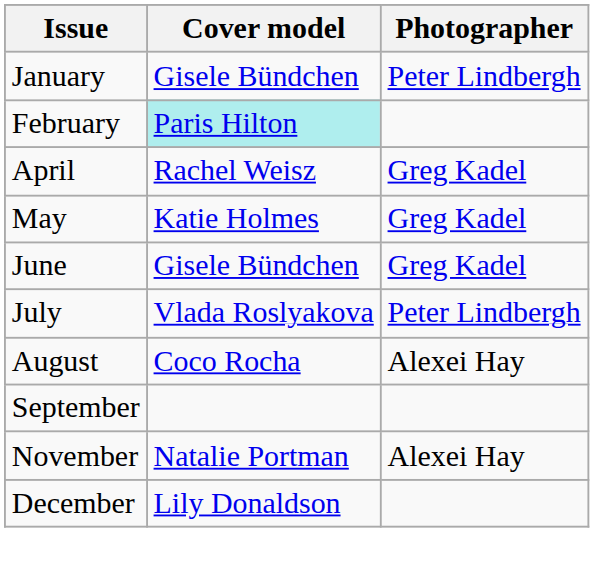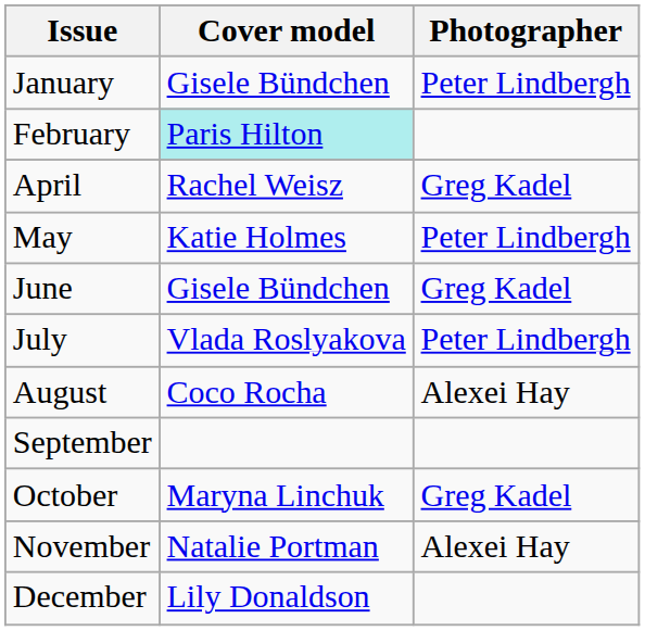 <table class="sortable wikitable">
 <tr>
 <th>Issue</th>
 <th>Cover model</th>
 <th>Photographer</th>
 </tr>
 <tr>
 <td>January</td>
 <td><a href='#'>Gisele Bündchen</a></td>
 <td><a href='#'>Peter Lindbergh</a></td>
 </tr>
 <tr>
 <td>February</td>
 <td style="background: paleturquoise;"><a href='#'>Paris Hilton</a></td>
 <td></td>
 </tr>
 <tr>
 <td>April</td>
 <td><a href='#'>Rachel Weisz</a></td>
 <td><a href='#'>Greg Kadel</a></td>
 </tr>
 <tr>
 <td>May</td>
 <td><a href='#'>Katie Holmes</a></td>
-<td><a href='#'>Greg Kadel</a></td>
+<td><a href='#'>Peter Lindbergh</a></td>
 </tr>
 <tr>
 <td>June</td>
 <td><a href='#'>Gisele Bündchen</a></td>
 <td><a href='#'>Greg Kadel</a></td>
 </tr>
 <tr>
 <td>July</td>
 <td><a href='#'>Vlada Roslyakova</a></td>
 <td><a href='#'>Peter Lindbergh</a></td>
 </tr>
 <tr>
 <td>August</td>
 <td><a href='#'>Coco Rocha</a></td>
 <td>Alexei Hay</td>
 </tr>
 <tr>
 <td>September</td>
 <td></td>
 <td></td>
 </tr>
 <tr>
+<td>October</td>
+<td><a href='#'>Maryna Linchuk</a></td>
+<td><a href='#'>Greg Kadel</a></td>
+</tr>
+<tr>
 <td>November</td>
 <td><a href='#'>Natalie Portman</a></td>
 <td>Alexei Hay</td>
 </tr>
 <tr>
 <td>December</td>
 <td><a href='#'>Lily Donaldson</a></td>
 <td></td>
 </tr>
 </table>
